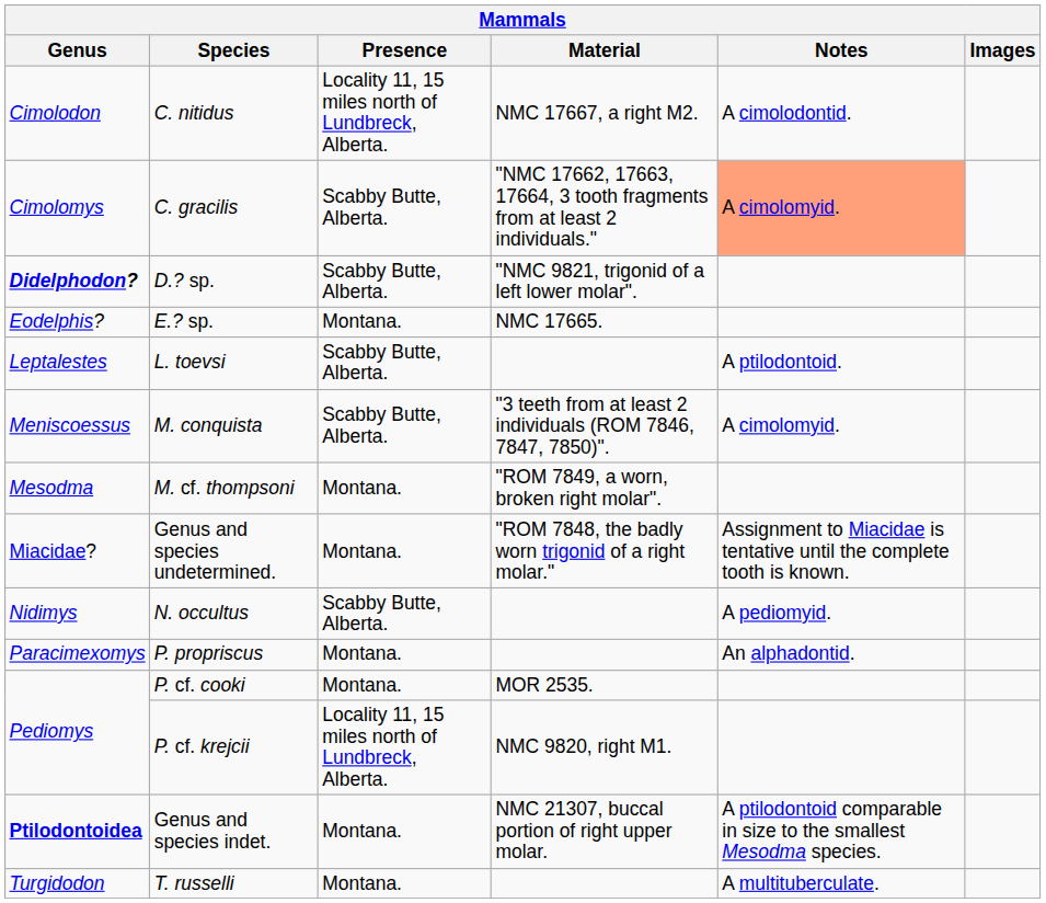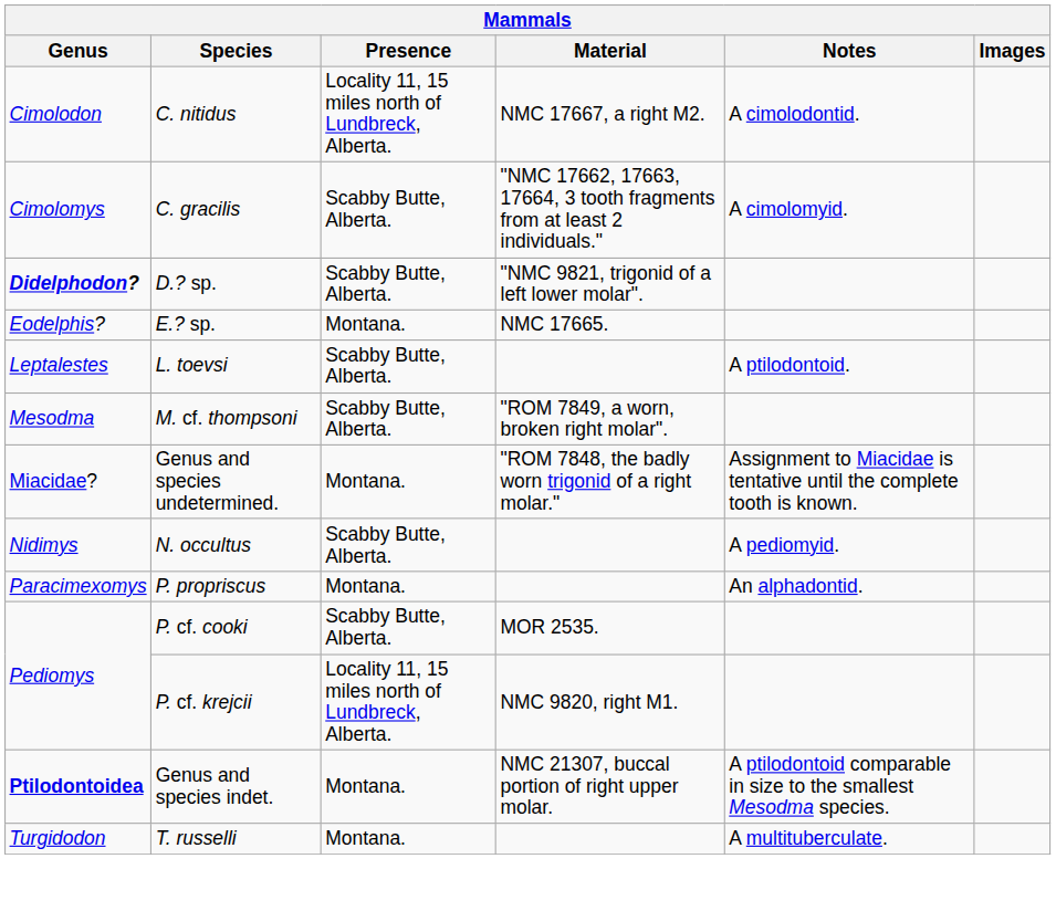 <table class="wikitable" align="center">
 <tr>
 <th colspan="6" align="center"><strong><a href='#'>Mammals</a></strong></th>
 </tr>
 <tr>
 <th>Genus</th>
 <th>Species</th>
 <th>Presence</th>
 <th><strong>Material</strong></th>
 <th>Notes</th>
 <th>Images</th>
 </tr>
 <tr>
 <td><em><a href='#'>Cimolodon</a></em></td>
 <td><em>C. nitidus</em></td>
 <td>Locality 11, 15 miles north of <a href='#'>Lundbreck</a>, Alberta.</td>
 <td>NMC 17667, a right M2.</td>
 <td>A <a href='#'>cimolodontid</a>.</td>
 <td></td>
 </tr>
 <tr>
 <td><em><a href='#'>Cimolomys</a></em></td>
 <td><em>C. gracilis</em></td>
 <td>Scabby Butte, Alberta.</td>
 <td>"NMC 17662, 17663, 17664, 3 tooth fragments from at least 2 individuals."</td>
-<td style="background: lightsalmon;">A <a href='#'>cimolomyid</a>.</td>
+<td>A <a href='#'>cimolomyid</a>.</td>
 <td></td>
 </tr>
 <tr>
 <td><strong><em><a href='#'>Didelphodon</a>?</em></strong></td>
 <td><em>D.?</em> sp.</td>
 <td>Scabby Butte, Alberta.</td>
 <td>"NMC 9821, trigonid of a left lower molar".</td>
 <td></td>
 <td></td>
 </tr>
 <tr>
 <td><em><a href='#'>Eodelphis</a>?</em></td>
 <td><em>E.?</em> sp.</td>
 <td>Montana.</td>
 <td>NMC 17665.</td>
 <td></td>
 <td></td>
 </tr>
 <tr>
 <td><em><a href='#'>Leptalestes</a></em></td>
 <td><em>L. toevsi</em></td>
 <td>Scabby Butte, Alberta.</td>
 <td></td>
 <td>A <a href='#'>ptilodontoid</a>.</td>
 <td></td>
 </tr>
 <tr>
-<td><em><a href='#'>Meniscoessus</a></em></td>
-<td><em>M. conquista</em></td>
-<td>Scabby Butte, Alberta.</td>
-<td>"3 teeth from at least 2 individuals (ROM 7846, 7847, 7850)".</td>
-<td>A <a href='#'>cimolomyid</a>.</td>
-<td></td>
-</tr>
-<tr>
 <td><em><a href='#'>Mesodma</a></em></td>
 <td><em>M.</em> cf. <em>thompsoni</em></td>
-<td>Montana.</td>
+<td>Scabby Butte, Alberta.</td>
 <td>"ROM 7849, a worn, broken right molar".</td>
 <td></td>
 <td></td>
 </tr>
 <tr>
 <td><a href='#'>Miacidae</a>?</td>
 <td>Genus and species undetermined.</td>
 <td>Montana.</td>
 <td>"ROM 7848, the badly worn <a href='#'>trigonid</a> of a right molar."</td>
 <td>Assignment to <a href='#'>Miacidae</a> is tentative until the complete tooth is known.</td>
 <td></td>
 </tr>
 <tr>
 <td><em><a href='#'>Nidimys</a></em></td>
 <td><em>N. occultus</em></td>
 <td>Scabby Butte, Alberta.</td>
 <td></td>
 <td>A <a href='#'>pediomyid</a>.</td>
 <td></td>
 </tr>
 <tr>
 <td><em><a href='#'>Paracimexomys</a></em></td>
 <td><em>P. propriscus</em></td>
 <td>Montana.</td>
 <td></td>
 <td>An <a href='#'>alphadontid</a>.</td>
 <td></td>
 </tr>
 <tr>
 <td rowspan=2><em><a href='#'>Pediomys</a></em></td>
 <td><em>P.</em> cf. <em>cooki</em></td>
-<td>Montana.</td>
+<td>Scabby Butte, Alberta.</td>
 <td>MOR 2535.</td>
 <td></td>
 <td></td>
 </tr>
 <tr>
 <td><em>P.</em> cf. <em>krejcii</em></td>
 <td>Locality 11, 15 miles north of <a href='#'>Lundbreck</a>, Alberta.</td>
 <td>NMC 9820, right M1.</td>
 <td></td>
 <td></td>
 </tr>
 <tr>
 <td><strong><a href='#'>Ptilodontoidea</a></strong></td>
 <td>Genus and species indet.</td>
 <td>Montana.</td>
 <td>NMC 21307, buccal portion of right upper molar.</td>
 <td>A <a href='#'>ptilodontoid</a> comparable in size to the smallest <em><a href='#'>Mesodma</a></em> species.</td>
 <td></td>
 </tr>
 <tr>
 <td><em><a href='#'>Turgidodon</a></em></td>
 <td><em>T. russelli</em></td>
 <td>Montana.</td>
 <td></td>
 <td>A <a href='#'>multituberculate</a>.</td>
 <td></td>
 </tr>
 <tr>
 </tr>
 </table>
